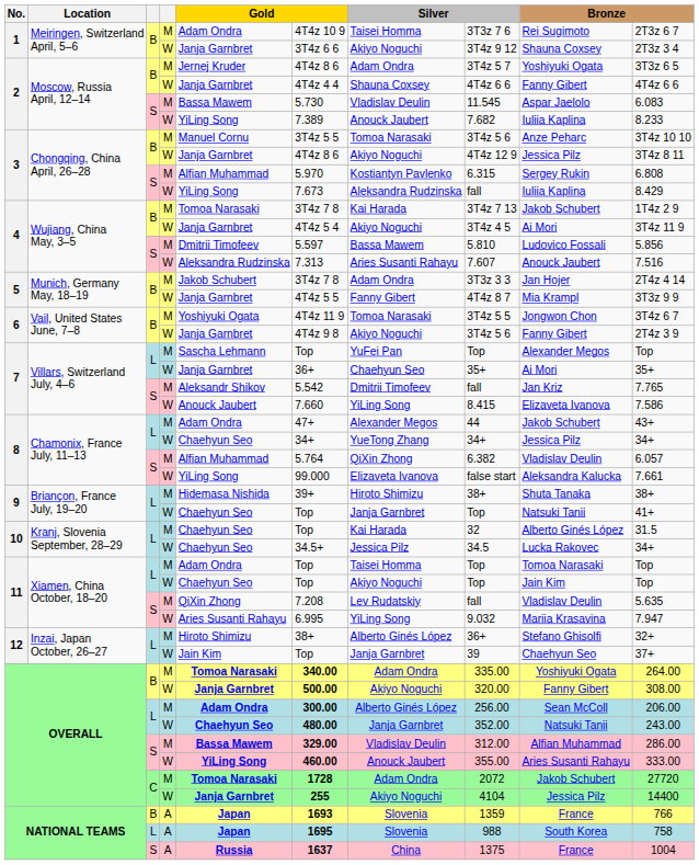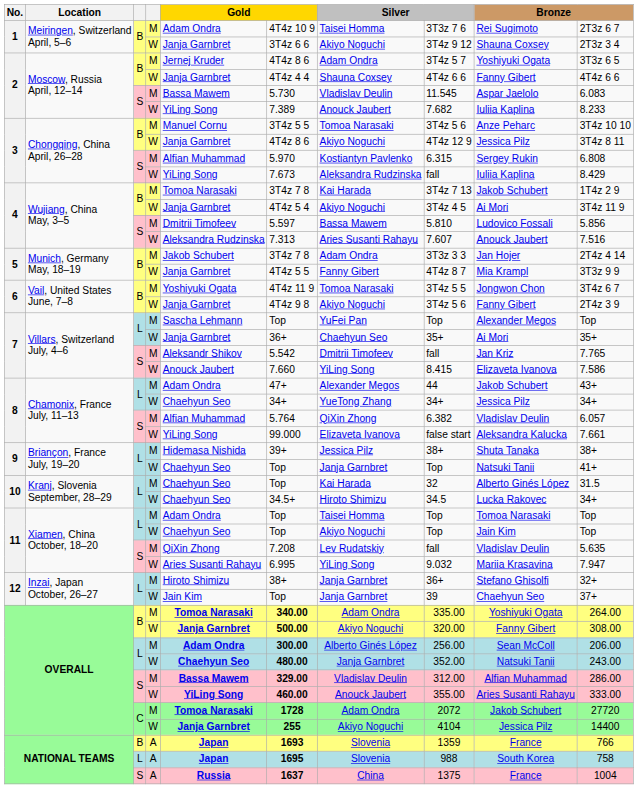 <table class="wikitable sortable">
 <tr>
 <th>No.</th>
 <th>Location</th>
 <th></th>
 <th></th>
 <th colspan="2" style="background-color: gold">Gold</th>
 <th colspan="2" style="background-color: silver">Silver</th>
 <th colspan="2" style="background-color: #cc9966">Bronze</th>
 </tr>
 <tr>
 <th rowspan="2" align="center">1</th>
 <td rowspan="2"> <a href='#'>Meiringen</a>, Switzerland<br>April, 5–6</td>
 <td rowspan="2" align="center" style="background: #ffff80">B</td>
 <td align="center" style="background: #ffff80">M</td>
 <td> <a href='#'>Adam Ondra</a></td>
 <td>4T4z 10 9</td>
 <td> <a href='#'>Taisei Homma</a></td>
 <td>3T3z 7 6</td>
 <td> <a href='#'>Rei Sugimoto</a></td>
 <td>2T3z 6 7</td>
 </tr>
 <tr>
 <td align="center" style="background: #ffff80">W</td>
 <td> <a href='#'>Janja Garnbret</a></td>
 <td>3T4z 6 6</td>
 <td> <a href='#'>Akiyo Noguchi</a></td>
 <td>3T4z 9 12</td>
 <td> <a href='#'>Shauna Coxsey</a></td>
 <td>2T3z 3 4</td>
 </tr>
 <tr>
 <th rowspan="4" align="center">2</th>
 <td rowspan="4"> <a href='#'>Moscow</a>, Russia<br>April, 12–14</td>
 <td rowspan="2" align="center" style="background: #ffff80">B</td>
 <td align="center" style="background: #ffff80">M</td>
 <td> <a href='#'>Jernej Kruder</a></td>
 <td>4T4z 8 6</td>
 <td> <a href='#'>Adam Ondra</a></td>
 <td>3T4z 5 7</td>
 <td> <a href='#'>Yoshiyuki Ogata</a></td>
 <td>3T3z 6 5</td>
 </tr>
 <tr>
 <td align="center" style="background: #ffff80">W</td>
 <td> <a href='#'>Janja Garnbret</a></td>
 <td>4T4z 4 4</td>
 <td> <a href='#'>Shauna Coxsey</a></td>
 <td>4T4z 6 6</td>
 <td> <a href='#'>Fanny Gibert</a></td>
 <td>4T4z 6 6</td>
 </tr>
 <tr>
 <td rowspan="2" align="center" style="background: Pink">S</td>
 <td align="center" style="background: Pink">M</td>
 <td> <a href='#'>Bassa Mawem</a></td>
 <td>5.730</td>
 <td> <a href='#'>Vladislav Deulin</a></td>
 <td>11.545</td>
 <td> <a href='#'>Aspar Jaelolo</a></td>
 <td>6.083</td>
 </tr>
 <tr>
 <td align="center" style="background: Pink">W</td>
 <td> <a href='#'>YiLing Song</a></td>
 <td>7.389</td>
 <td> <a href='#'>Anouck Jaubert</a></td>
 <td>7.682</td>
 <td> <a href='#'>Iuliia Kaplina</a></td>
 <td>8.233</td>
 </tr>
 <tr>
 <th rowspan="4" align="center">3</th>
 <td rowspan="4"> <a href='#'>Chongqing</a>, China<br>April, 26–28</td>
 <td rowspan="2" align="center" style="background: #ffff80">B</td>
 <td align="center" style="background: #ffff80">M</td>
 <td> <a href='#'>Manuel Cornu</a></td>
 <td>3T4z 5 5</td>
 <td> <a href='#'>Tomoa Narasaki</a></td>
 <td>3T4z 5 6</td>
 <td> <a href='#'>Anze Peharc</a></td>
 <td>3T4z 10 10</td>
 </tr>
 <tr>
 <td align="center" style="background: #ffff80">W</td>
 <td> <a href='#'>Janja Garnbret</a></td>
 <td>4T4z 8 6</td>
 <td> <a href='#'>Akiyo Noguchi</a></td>
 <td>4T4z 12 9</td>
 <td> <a href='#'>Jessica Pilz</a></td>
 <td>3T4z 8 11</td>
 </tr>
 <tr>
 <td rowspan="2" align="center" style="background: Pink">S</td>
 <td align="center" style="background: Pink">M</td>
 <td> <a href='#'>Alfian Muhammad</a></td>
 <td>5.970</td>
 <td> <a href='#'>Kostiantyn Pavlenko</a></td>
 <td>6.315</td>
 <td> <a href='#'>Sergey Rukin</a></td>
 <td>6.808</td>
 </tr>
 <tr>
 <td align="center" style="background: Pink">W</td>
 <td> <a href='#'>YiLing Song</a></td>
 <td>7.673</td>
 <td> <a href='#'>Aleksandra Rudzinska</a></td>
 <td>fall</td>
 <td> <a href='#'>Iuliia Kaplina</a></td>
 <td>8.429</td>
 </tr>
 <tr>
 <th rowspan="4" align="center">4</th>
 <td rowspan="4"> <a href='#'>Wujiang</a>, China<br>May, 3–5</td>
 <td rowspan="2" align="center" style="background: #ffff80">B</td>
 <td align="center" style="background: #ffff80">M</td>
 <td> <a href='#'>Tomoa Narasaki</a></td>
 <td>3T4z 7 8</td>
 <td> <a href='#'>Kai Harada</a></td>
 <td>3T4z 7 13</td>
 <td> <a href='#'>Jakob Schubert</a></td>
 <td>1T4z 2 9</td>
 </tr>
 <tr>
 <td align="center" style="background: #ffff80">W</td>
 <td> <a href='#'>Janja Garnbret</a></td>
 <td>4T4z 5 4</td>
 <td> <a href='#'>Akiyo Noguchi</a></td>
 <td>3T4z 4 5</td>
 <td> <a href='#'>Ai Mori</a></td>
 <td>3T4z 11 9</td>
 </tr>
 <tr>
 <td rowspan="2" align="center" style="background: Pink">S</td>
 <td align="center" style="background: Pink">M</td>
 <td> <a href='#'>Dmitrii Timofeev</a></td>
 <td>5.597</td>
 <td> <a href='#'>Bassa Mawem</a></td>
 <td>5.810</td>
 <td> <a href='#'>Ludovico Fossali</a></td>
 <td>5.856</td>
 </tr>
 <tr>
 <td align="center" style="background: Pink">W</td>
 <td> <a href='#'>Aleksandra Rudzinska</a></td>
 <td>7.313</td>
 <td> <a href='#'>Aries Susanti Rahayu</a></td>
 <td>7.607</td>
 <td> <a href='#'>Anouck Jaubert</a></td>
 <td>7.516</td>
 </tr>
 <tr>
 <th rowspan="2" align="center">5</th>
 <td rowspan="2"> <a href='#'>Munich</a>, Germany<br>May, 18–19</td>
 <td rowspan="2" align="center" style="background: #ffff80">B</td>
 <td align="center" style="background: #ffff80">M</td>
 <td> <a href='#'>Jakob Schubert</a></td>
 <td>3T4z 7 8</td>
 <td> <a href='#'>Adam Ondra</a></td>
 <td>3T3z 3 3</td>
 <td> <a href='#'>Jan Hojer</a></td>
 <td>2T4z 4 14</td>
 </tr>
 <tr>
 <td align="center" style="background: #ffff80">W</td>
 <td> <a href='#'>Janja Garnbret</a></td>
 <td>4T4z 5 5</td>
 <td> <a href='#'>Fanny Gibert</a></td>
 <td>4T4z 8 7</td>
 <td> <a href='#'>Mia Krampl</a></td>
 <td>3T3z 9 9</td>
 </tr>
 <tr>
 <th rowspan="2" align="center">6</th>
 <td rowspan="2"> <a href='#'>Vail</a>, United States<br>June, 7–8</td>
 <td rowspan="2" align="center" style="background: #ffff80">B</td>
 <td align="center" style="background: #ffff80">M</td>
 <td> <a href='#'>Yoshiyuki Ogata</a></td>
 <td>4T4z 11 9</td>
 <td> <a href='#'>Tomoa Narasaki</a></td>
 <td>3T4z 5 5</td>
 <td> <a href='#'>Jongwon Chon</a></td>
 <td>3T4z 6 7</td>
 </tr>
 <tr>
 <td align="center" style="background: #ffff80">W</td>
 <td> <a href='#'>Janja Garnbret</a></td>
 <td>4T4z 9 8</td>
 <td> <a href='#'>Akiyo Noguchi</a></td>
 <td>3T4z 5 6</td>
 <td> <a href='#'>Fanny Gibert</a></td>
 <td>2T4z 3 9</td>
 </tr>
 <tr>
 <th rowspan="4" align="center">7</th>
 <td rowspan="4"> <a href='#'>Villars</a>, Switzerland<br>July, 4–6</td>
 <td rowspan="2" align="center" style="background: PowderBlue">L</td>
 <td align="center" style="background: PowderBlue">M</td>
 <td> <a href='#'>Sascha Lehmann</a></td>
 <td>Top</td>
 <td> <a href='#'>YuFei Pan</a></td>
 <td>Top</td>
 <td> <a href='#'>Alexander Megos</a></td>
 <td>Top</td>
 </tr>
 <tr>
 <td align="center" style="background: PowderBlue">W</td>
 <td> <a href='#'>Janja Garnbret</a></td>
 <td>36+</td>
 <td> <a href='#'>Chaehyun Seo</a></td>
 <td>35+</td>
 <td> <a href='#'>Ai Mori</a></td>
 <td>35+</td>
 </tr>
 <tr>
 <td rowspan="2" align="center" style="background: Pink">S</td>
 <td align="center" style="background: Pink">M</td>
 <td> <a href='#'>Aleksandr Shikov</a></td>
 <td>5.542</td>
 <td> <a href='#'>Dmitrii Timofeev</a></td>
 <td>fall</td>
 <td> <a href='#'>Jan Kriz</a></td>
 <td>7.765</td>
 </tr>
 <tr>
 <td align="center" style="background: Pink">W</td>
 <td> <a href='#'>Anouck Jaubert</a></td>
 <td>7.660</td>
 <td> <a href='#'>YiLing Song</a></td>
 <td>8.415</td>
 <td> <a href='#'>Elizaveta Ivanova</a></td>
 <td>7.586</td>
 </tr>
 <tr>
 <th rowspan="4" align="center">8</th>
 <td rowspan="4"> <a href='#'>Chamonix</a>, France<br>July, 11–13</td>
 <td rowspan="2" align="center" style="background: PowderBlue">L</td>
 <td align="center" style="background: PowderBlue">M</td>
 <td> <a href='#'>Adam Ondra</a></td>
 <td>47+</td>
 <td> <a href='#'>Alexander Megos</a></td>
 <td>44</td>
 <td> <a href='#'>Jakob Schubert</a></td>
 <td>43+</td>
 </tr>
 <tr>
 <td align="center" style="background: PowderBlue">W</td>
 <td> <a href='#'>Chaehyun Seo</a></td>
 <td>34+</td>
 <td> <a href='#'>YueTong Zhang</a></td>
 <td>34+</td>
 <td> <a href='#'>Jessica Pilz</a></td>
 <td>34+</td>
 </tr>
 <tr>
 <td rowspan="2" align="center" style="background: Pink">S</td>
 <td align="center" style="background: Pink">M</td>
 <td> <a href='#'>Alfian Muhammad</a></td>
 <td>5.764</td>
 <td> <a href='#'>QiXin Zhong</a></td>
 <td>6.382</td>
 <td> <a href='#'>Vladislav Deulin</a></td>
 <td>6.057</td>
 </tr>
 <tr>
 <td align="center" style="background: Pink">W</td>
 <td> <a href='#'>YiLing Song</a></td>
 <td>99.000</td>
 <td> <a href='#'>Elizaveta Ivanova</a></td>
 <td>false start</td>
 <td> <a href='#'>Aleksandra Kalucka</a></td>
 <td>7.661</td>
 </tr>
 <tr>
 <th rowspan="2" align="center">9</th>
 <td rowspan="2"> <a href='#'>Briançon</a>, France<br>July, 19–20</td>
 <td rowspan="2" align="center" style="background: PowderBlue">L</td>
 <td align="center" style="background: PowderBlue">M</td>
 <td> <a href='#'>Hidemasa Nishida</a></td>
 <td>39+</td>
-<td> <a href='#'>Hiroto Shimizu</a></td>
+<td> <a href='#'>Jessica Pilz</a></td>
 <td>38+</td>
 <td> <a href='#'>Shuta Tanaka</a></td>
 <td>38+</td>
 </tr>
 <tr>
 <td align="center" style="background: PowderBlue">W</td>
 <td> <a href='#'>Chaehyun Seo</a></td>
 <td>Top</td>
 <td> <a href='#'>Janja Garnbret</a></td>
 <td>Top</td>
 <td> <a href='#'>Natsuki Tanii</a></td>
 <td>41+</td>
 </tr>
 <tr>
 <th rowspan="2" align="center">10</th>
 <td rowspan="2"> <a href='#'>Kranj</a>, Slovenia<br>September, 28–29</td>
 <td rowspan="2" align="center" style="background: PowderBlue">L</td>
 <td align="center" style="background: PowderBlue">M</td>
 <td> <a href='#'>Chaehyun Seo</a></td>
 <td>Top</td>
 <td> <a href='#'>Kai Harada</a></td>
 <td>32</td>
 <td> <a href='#'>Alberto Ginés López</a></td>
 <td>31.5</td>
 </tr>
 <tr>
 <td align="center" style="background: PowderBlue">W</td>
 <td> <a href='#'>Chaehyun Seo</a></td>
 <td>34.5+</td>
-<td> <a href='#'>Jessica Pilz</a></td>
+<td> <a href='#'>Hiroto Shimizu</a></td>
 <td>34.5</td>
 <td> <a href='#'>Lucka Rakovec</a></td>
 <td>34+</td>
 </tr>
 <tr>
 <th rowspan="4" align="center">11</th>
 <td rowspan="4"> <a href='#'>Xiamen</a>, China<br>October, 18–20</td>
 <td rowspan="2" align="center" style="background: PowderBlue">L</td>
 <td align="center" style="background: PowderBlue">M</td>
 <td> <a href='#'>Adam Ondra</a></td>
 <td>Top</td>
 <td> <a href='#'>Taisei Homma</a></td>
 <td>Top</td>
 <td> <a href='#'>Tomoa Narasaki</a></td>
 <td>Top</td>
 </tr>
 <tr>
 <td align="center" style="background: PowderBlue">W</td>
 <td> <a href='#'>Chaehyun Seo</a></td>
 <td>Top</td>
 <td> <a href='#'>Akiyo Noguchi</a></td>
 <td>Top</td>
 <td> <a href='#'>Jain Kim</a></td>
 <td>Top</td>
 </tr>
 <tr>
 <td rowspan="2" align="center" style="background: Pink">S</td>
 <td align="center" style="background: Pink">M</td>
 <td> <a href='#'>QiXin Zhong</a></td>
 <td>7.208</td>
 <td> <a href='#'>Lev Rudatskiy</a></td>
 <td>fall</td>
 <td> <a href='#'>Vladislav Deulin</a></td>
 <td>5.635</td>
 </tr>
 <tr>
 <td align="center" style="background: Pink">W</td>
 <td> <a href='#'>Aries Susanti Rahayu</a></td>
 <td>6.995</td>
 <td> <a href='#'>YiLing Song</a></td>
 <td>9.032</td>
 <td> <a href='#'>Mariia Krasavina</a></td>
 <td>7.947</td>
 </tr>
 <tr>
 <th rowspan="2" align="center">12</th>
 <td rowspan="2"> <a href='#'>Inzai</a>, Japan<br>October, 26–27</td>
 <td rowspan="2" align="center" style="background: PowderBlue">L</td>
 <td align="center" style="background: PowderBlue">M</td>
 <td> <a href='#'>Hiroto Shimizu</a></td>
 <td>38+</td>
-<td> <a href='#'>Alberto Ginés López</a></td>
+<td> <a href='#'>Janja Garnbret</a></td>
 <td>36+</td>
 <td> <a href='#'>Stefano Ghisolfi</a></td>
 <td>32+</td>
 </tr>
 <tr>
 <td align="center" style="background: PowderBlue">W</td>
 <td> <a href='#'>Jain Kim</a></td>
 <td>Top</td>
 <td> <a href='#'>Janja Garnbret</a></td>
 <td>39</td>
 <td> <a href='#'>Chaehyun Seo</a></td>
 <td>37+</td>
 </tr>
 <tr>
 <td colspan="2" rowspan="8" align="center" style="background:#98FB98"><strong>OVERALL</strong></td>
 <td rowspan="2" align="center" style="background: #ffff80">B</td>
 <td align="center" style="background: #ffff80">M</td>
 <td align="center" style="background: #ffff80"><strong> <a href='#'>Tomoa Narasaki</a></strong></td>
 <td align="center" style="background: #ffff80"><strong>340.00</strong></td>
 <td align="center" style="background: #ffff80"> <a href='#'>Adam Ondra</a></td>
 <td align="center" style="background: #ffff80">335.00</td>
 <td align="center" style="background: #ffff80"> <a href='#'>Yoshiyuki Ogata</a></td>
 <td align="center" style="background: #ffff80">264.00</td>
 </tr>
 <tr>
 <td align="center" style="background: #ffff80">W</td>
 <td align="center" style="background: #ffff80"><strong> <a href='#'>Janja Garnbret</a></strong></td>
 <td align="center" style="background: #ffff80"><strong>500.00</strong></td>
 <td align="center" style="background: #ffff80"> <a href='#'>Akiyo Noguchi</a></td>
 <td align="center" style="background: #ffff80">320.00</td>
 <td align="center" style="background: #ffff80"> <a href='#'>Fanny Gibert</a></td>
 <td align="center" style="background: #ffff80">308.00</td>
 </tr>
 <tr>
 <td rowspan="2" align="center" style="background: PowderBlue">L</td>
 <td align="center" style="background: PowderBlue">M</td>
 <td align="center" style="background: PowderBlue"><strong> <a href='#'>Adam Ondra</a></strong></td>
 <td align="center" style="background: PowderBlue"><strong>300.00</strong></td>
 <td align="center" style="background: PowderBlue"> <a href='#'>Alberto Ginés López</a></td>
 <td align="center" style="background: PowderBlue">256.00</td>
 <td align="center" style="background: PowderBlue"> <a href='#'>Sean McColl</a></td>
 <td align="center" style="background: PowderBlue">206.00</td>
 </tr>
 <tr>
 <td align="center" style="background: PowderBlue">W</td>
 <td align="center" style="background: PowderBlue"><strong> <a href='#'>Chaehyun Seo</a></strong></td>
 <td align="center" style="background: PowderBlue"><strong>480.00</strong></td>
 <td align="center" style="background: PowderBlue"> <a href='#'>Janja Garnbret</a></td>
 <td align="center" style="background: PowderBlue">352.00</td>
 <td align="center" style="background: PowderBlue"> <a href='#'>Natsuki Tanii</a></td>
 <td align="center" style="background: PowderBlue">243.00</td>
 </tr>
 <tr>
 <td rowspan="2" align="center" style="background: Pink">S</td>
 <td align="center" style="background: Pink">M</td>
 <td align="center" style="background: Pink"><strong> <a href='#'>Bassa Mawem</a></strong></td>
 <td align="center" style="background: Pink"><strong>329.00</strong></td>
 <td align="center" style="background: Pink"> <a href='#'>Vladislav Deulin</a></td>
 <td align="center" style="background: Pink">312.00</td>
 <td align="center" style="background: Pink"> <a href='#'>Alfian Muhammad</a></td>
 <td align="center" style="background: Pink">286.00</td>
 </tr>
 <tr>
 <td align="center" style="background: Pink">W</td>
 <td align="center" style="background: Pink"><strong> <a href='#'>YiLing Song</a></strong></td>
 <td align="center" style="background: Pink"><strong>460.00</strong></td>
 <td align="center" style="background: Pink"> <a href='#'>Anouck Jaubert</a></td>
 <td align="center" style="background: Pink">355.00</td>
 <td align="center" style="background: Pink"> <a href='#'>Aries Susanti Rahayu</a></td>
 <td align="center" style="background: Pink">333.00</td>
 </tr>
 <tr>
 <td rowspan="2" align="center" style="background:#98FB98">C</td>
 <td align="center" style="background:#98FB98">M</td>
 <td align="center" style="background: #98FB98"><strong> <a href='#'>Tomoa Narasaki</a></strong></td>
 <td align="center" style="background: #98FB98"><strong>1728</strong></td>
 <td align="center" style="background: #98FB98"> <a href='#'>Adam Ondra</a></td>
 <td align="center" style="background: #98FB98">2072</td>
 <td align="center" style="background: #98FB98"> <a href='#'>Jakob Schubert</a></td>
 <td align="center" style="background: #98FB98">27720</td>
 </tr>
 <tr>
 <td align="center" style="background:#98FB98">W</td>
 <td align="center" style="background: #98FB98"><strong> <a href='#'>Janja Garnbret</a></strong></td>
 <td align="center" style="background: #98FB98"><strong>255</strong></td>
 <td align="center" style="background: #98FB98"> <a href='#'>Akiyo Noguchi</a></td>
 <td align="center" style="background: #98FB98">4104</td>
 <td align="center" style="background: #98FB98"> <a href='#'>Jessica Pilz</a></td>
 <td align="center" style="background: #98FB98">14400</td>
 </tr>
 <tr>
 <td colspan="2" rowspan="3" align="center" style="background:#98FB98"><strong>NATIONAL TEAMS</strong></td>
 <td align="center" style="background: #ffff80">B</td>
 <td align="center" style="background: #ffff80">A</td>
 <td align="center" style="background: #ffff80"><strong> <a href='#'>Japan</a></strong></td>
 <td align="center" style="background: #ffff80"><strong>1693</strong></td>
 <td align="center" style="background: #ffff80"> <a href='#'>Slovenia</a></td>
 <td align="center" style="background: #ffff80">1359</td>
 <td align="center" style="background: #ffff80"> <a href='#'>France</a></td>
 <td align="center" style="background: #ffff80">766</td>
 </tr>
 <tr>
 <td align="center" style="background: PowderBlue">L</td>
 <td align="center" style="background: PowderBlue">A</td>
 <td align="center" style="background: PowderBlue"><strong> <a href='#'>Japan</a></strong></td>
 <td align="center" style="background: PowderBlue"><strong>1695</strong></td>
 <td align="center" style="background: PowderBlue"> <a href='#'>Slovenia</a></td>
 <td align="center" style="background: PowderBlue">988</td>
 <td align="center" style="background: PowderBlue"> <a href='#'>South Korea</a></td>
 <td align="center" style="background: PowderBlue">758</td>
 </tr>
 <tr>
 <td align="center" style="background: Pink">S</td>
 <td align="center" style="background: Pink">A</td>
 <td align="center" style="background: Pink"><strong> <a href='#'>Russia</a></strong></td>
 <td align="center" style="background: Pink"><strong>1637</strong></td>
 <td align="center" style="background: Pink"> <a href='#'>China</a></td>
 <td align="center" style="background: Pink">1375</td>
 <td align="center" style="background: Pink"> <a href='#'>France</a></td>
 <td align="center" style="background: Pink">1004</td>
 </tr>
 </table>
